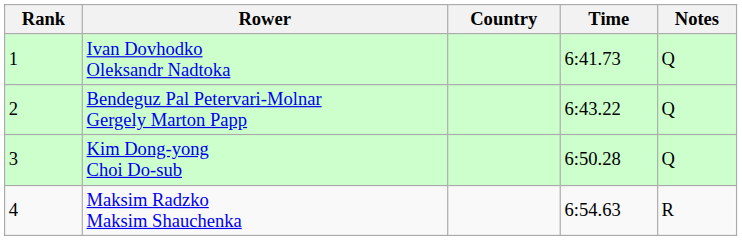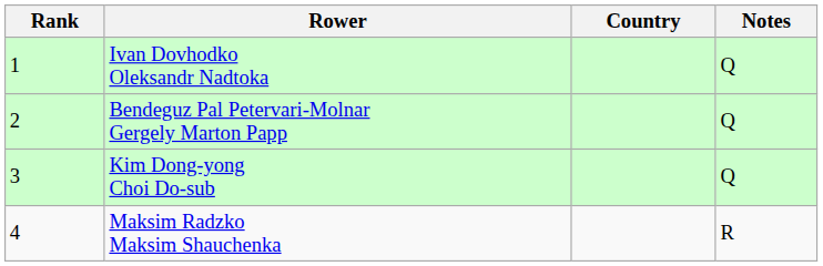 <table class="wikitable" width=50%>
 <tr>
 <th>Rank</th>
 <th>Rower</th>
 <th>Country</th>
-<th>Time</th>
 <th>Notes</th>
 </tr>
 <tr bgcolor=ccffcc>
 <td>1</td>
 <td><a href='#'>Ivan Dovhodko</a><br><a href='#'>Oleksandr Nadtoka</a></td>
 <td></td>
-<td>6:41.73</td>
 <td>Q</td>
 </tr>
 <tr bgcolor=ccffcc>
 <td>2</td>
 <td><a href='#'>Bendeguz Pal Petervari-Molnar</a><br><a href='#'>Gergely Marton Papp</a></td>
 <td></td>
-<td>6:43.22</td>
 <td>Q</td>
 </tr>
 <tr bgcolor=ccffcc>
 <td>3</td>
 <td><a href='#'>Kim Dong-yong</a><br><a href='#'>Choi Do-sub</a></td>
 <td></td>
-<td>6:50.28</td>
 <td>Q</td>
 </tr>
 <tr>
 <td>4</td>
 <td><a href='#'>Maksim Radzko</a><br><a href='#'>Maksim Shauchenka</a></td>
 <td></td>
-<td>6:54.63</td>
 <td>R</td>
 </tr>
 </table>
